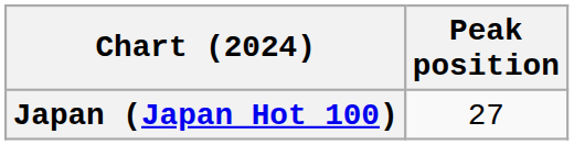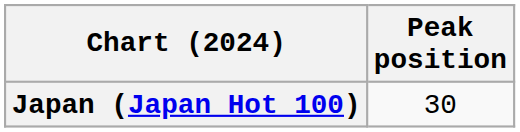 <table class="wikitable plainrowheaders">
 <tr>
 <th scope="col">Chart (2024)</th>
 <th scope="col">Peak<br>position</th>
 </tr>
 <tr>
 <th scope="row">Japan (<a href='#'>Japan Hot 100</a>)</th>
-<td style="text-align:center;">27</td>
+<td style="text-align:center;">30</td>
 </tr>
 </table>
